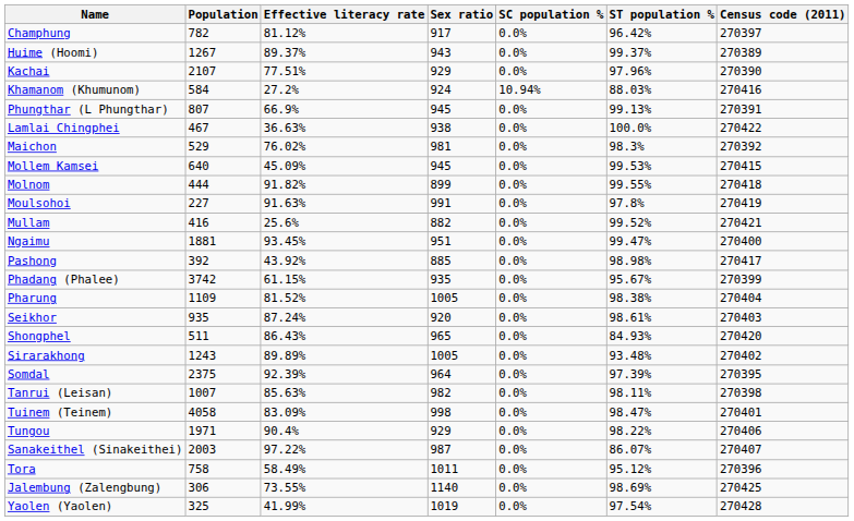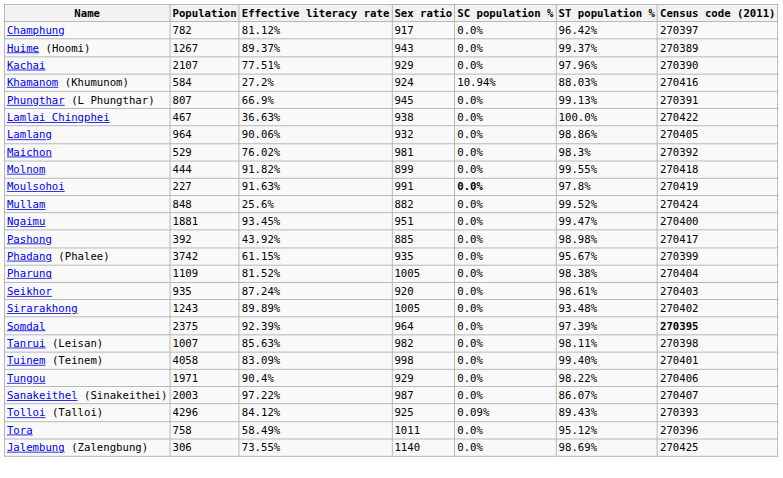 <table class="wikitable sortable">
 <tr>
 <th>Name</th>
 <th>Population</th>
 <th>Effective literacy rate</th>
 <th>Sex ratio</th>
 <th>SC population %</th>
 <th>ST population %</th>
 <th>Census code (2011)</th>
 </tr>
 <tr>
 <td><a href='#'>Champhung</a></td>
 <td>782</td>
 <td>81.12%</td>
 <td>917</td>
 <td>0.0%</td>
 <td>96.42%</td>
 <td>270397</td>
 </tr>
 <tr>
 <td><a href='#'>Huime</a> (Hoomi)</td>
 <td>1267</td>
 <td>89.37%</td>
 <td>943</td>
 <td>0.0%</td>
 <td>99.37%</td>
 <td>270389</td>
 </tr>
 <tr>
 <td><a href='#'>Kachai</a></td>
 <td>2107</td>
 <td>77.51%</td>
 <td>929</td>
 <td>0.0%</td>
 <td>97.96%</td>
 <td>270390</td>
 </tr>
 <tr>
 <td><a href='#'>Khamanom</a> (Khumunom)</td>
 <td>584</td>
 <td>27.2%</td>
 <td>924</td>
 <td>10.94%</td>
 <td>88.03%</td>
 <td>270416</td>
 </tr>
 <tr>
 <td><a href='#'>Phungthar</a> (L Phungthar)</td>
 <td>807</td>
 <td>66.9%</td>
 <td>945</td>
 <td>0.0%</td>
 <td>99.13%</td>
 <td>270391</td>
 </tr>
 <tr>
 <td><a href='#'>Lamlai Chingphei</a></td>
 <td>467</td>
 <td>36.63%</td>
 <td>938</td>
 <td>0.0%</td>
 <td>100.0%</td>
 <td>270422</td>
 </tr>
 <tr>
+<td><a href='#'>Lamlang</a></td>
+<td>964</td>
+<td>90.06%</td>
+<td>932</td>
+<td>0.0%</td>
+<td>98.86%</td>
+<td>270405</td>
+</tr>
+<tr>
 <td><a href='#'>Maichon</a></td>
 <td>529</td>
 <td>76.02%</td>
 <td>981</td>
 <td>0.0%</td>
 <td>98.3%</td>
 <td>270392</td>
-</tr>
-<tr>
-<td><a href='#'>Mollem Kamsei</a></td>
-<td>640</td>
-<td>45.09%</td>
-<td>945</td>
-<td>0.0%</td>
-<td>99.53%</td>
-<td>270415</td>
 </tr>
 <tr>
 <td><a href='#'>Molnom</a></td>
 <td>444</td>
 <td>91.82%</td>
 <td>899</td>
 <td>0.0%</td>
 <td>99.55%</td>
 <td>270418</td>
 </tr>
 <tr>
 <td><a href='#'>Moulsohoi</a></td>
 <td>227</td>
 <td>91.63%</td>
 <td>991</td>
-<td>0.0%</td>
+<td><strong>0.0%</strong></td>
 <td>97.8%</td>
 <td>270419</td>
 </tr>
 <tr>
 <td><a href='#'>Mullam</a></td>
-<td>416</td>
+<td>848</td>
 <td>25.6%</td>
 <td>882</td>
 <td>0.0%</td>
 <td>99.52%</td>
-<td>270421</td>
+<td>270424</td>
 </tr>
 <tr>
 <td><a href='#'>Ngaimu</a></td>
 <td>1881</td>
 <td>93.45%</td>
 <td>951</td>
 <td>0.0%</td>
 <td>99.47%</td>
 <td>270400</td>
 </tr>
 <tr>
 <td><a href='#'>Pashong</a></td>
 <td>392</td>
 <td>43.92%</td>
 <td>885</td>
 <td>0.0%</td>
 <td>98.98%</td>
 <td>270417</td>
 </tr>
 <tr>
 <td><a href='#'>Phadang</a> (Phalee)</td>
 <td>3742</td>
 <td>61.15%</td>
 <td>935</td>
 <td>0.0%</td>
 <td>95.67%</td>
 <td>270399</td>
 </tr>
 <tr>
 <td><a href='#'>Pharung</a></td>
 <td>1109</td>
 <td>81.52%</td>
 <td>1005</td>
 <td>0.0%</td>
 <td>98.38%</td>
 <td>270404</td>
 </tr>
 <tr>
 <td><a href='#'>Seikhor</a></td>
 <td>935</td>
 <td>87.24%</td>
 <td>920</td>
 <td>0.0%</td>
 <td>98.61%</td>
 <td>270403</td>
 </tr>
 <tr>
-<td><a href='#'>Shongphel</a></td>
-<td>511</td>
-<td>86.43%</td>
-<td>965</td>
-<td>0.0%</td>
-<td>84.93%</td>
-<td>270420</td>
-</tr>
-<tr>
 <td><a href='#'>Sirarakhong</a></td>
 <td>1243</td>
 <td>89.89%</td>
 <td>1005</td>
 <td>0.0%</td>
 <td>93.48%</td>
 <td>270402</td>
 </tr>
 <tr>
 <td><a href='#'>Somdal</a></td>
 <td>2375</td>
 <td>92.39%</td>
 <td>964</td>
 <td>0.0%</td>
 <td>97.39%</td>
-<td>270395</td>
+<td><strong>270395</strong></td>
 </tr>
 <tr>
 <td><a href='#'>Tanrui</a> (Leisan)</td>
 <td>1007</td>
 <td>85.63%</td>
 <td>982</td>
 <td>0.0%</td>
 <td>98.11%</td>
 <td>270398</td>
 </tr>
 <tr>
 <td><a href='#'>Tuinem</a> (Teinem)</td>
 <td>4058</td>
 <td>83.09%</td>
 <td>998</td>
 <td>0.0%</td>
-<td>98.47%</td>
+<td>99.40%</td>
 <td>270401</td>
 </tr>
 <tr>
 <td><a href='#'>Tungou</a></td>
 <td>1971</td>
 <td>90.4%</td>
 <td>929</td>
 <td>0.0%</td>
 <td>98.22%</td>
 <td>270406</td>
 </tr>
 <tr>
 <td><a href='#'>Sanakeithel</a> (Sinakeithei)</td>
 <td>2003</td>
 <td>97.22%</td>
 <td>987</td>
 <td>0.0%</td>
 <td>86.07%</td>
 <td>270407</td>
 </tr>
 <tr>
+<td><a href='#'>Tolloi</a> (Talloi)</td>
+<td>4296</td>
+<td>84.12%</td>
+<td>925</td>
+<td>0.09%</td>
+<td>89.43%</td>
+<td>270393</td>
+</tr>
+<tr>
 <td><a href='#'>Tora</a></td>
 <td>758</td>
 <td>58.49%</td>
 <td>1011</td>
 <td>0.0%</td>
 <td>95.12%</td>
 <td>270396</td>
 </tr>
 <tr>
 <td><a href='#'>Jalembung</a> (Zalengbung)</td>
 <td>306</td>
 <td>73.55%</td>
 <td>1140</td>
 <td>0.0%</td>
 <td>98.69%</td>
 <td>270425</td>
 </tr>
-<tr>
-<td><a href='#'>Yaolen</a> (Yaolen)</td>
-<td>325</td>
-<td>41.99%</td>
-<td>1019</td>
-<td>0.0%</td>
-<td>97.54%</td>
-<td>270428</td>
-</tr>
 </table>
